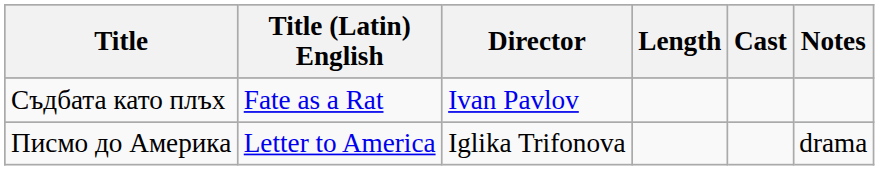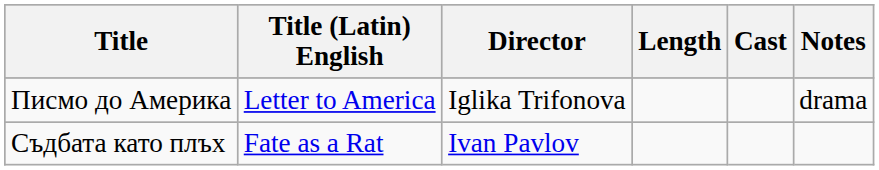 <table class="wikitable">
 <tr>
 <th>Title</th>
 <th>Title (Latin)<br>English</th>
 <th>Director</th>
 <th>Length</th>
 <th>Cast</th>
 <th>Notes</th>
 </tr>
 <tr>
+<td>Писмо до Америка</td>
+<td><a href='#'>Letter to America</a></td>
+<td>Iglika Trifonova</td>
+<td></td>
+<td></td>
+<td>drama</td>
+</tr>
+<tr>
 <td>Съдбата като плъх</td>
 <td><a href='#'>Fate as a Rat</a></td>
 <td><a href='#'>Ivan Pavlov</a></td>
 <td></td>
 <td></td>
 <td></td>
 </tr>
-<tr>
-<td>Писмо до Америка</td>
-<td><a href='#'>Letter to America</a></td>
-<td>Iglika Trifonova</td>
-<td></td>
-<td></td>
-<td>drama</td>
-</tr>
 </table>
